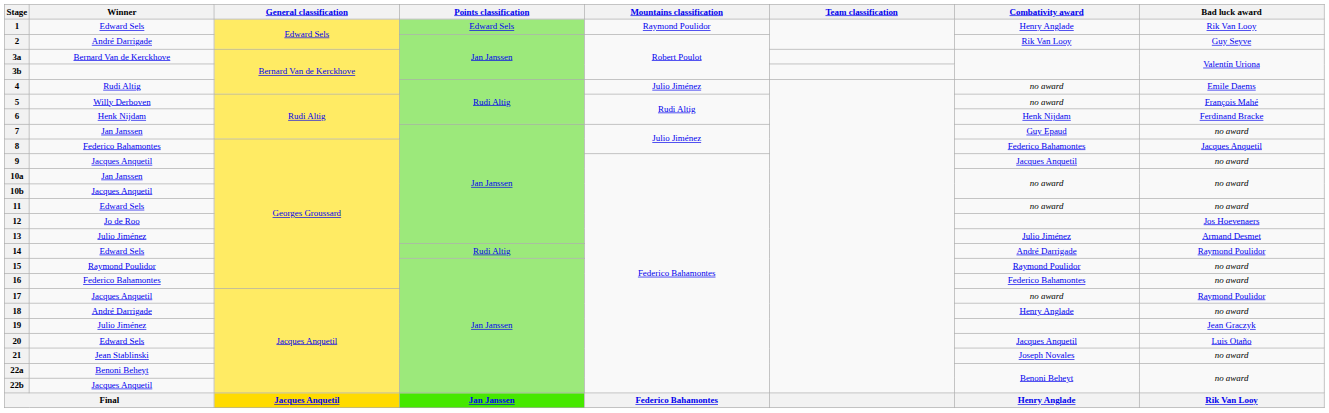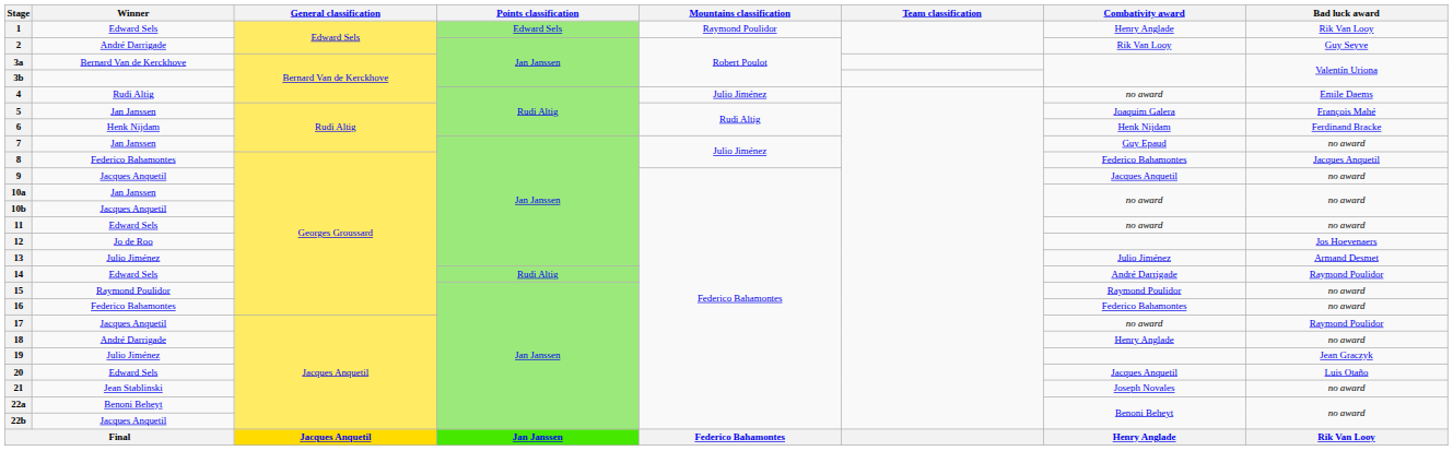 <table class="wikitable" style="text-align:center; font-size:smaller; clear:both;">
 <tr>
 <th scope="col" style="width:1%;">Stage</th>
 <th scope="col" style="width:14%;">Winner</th>
 <th scope="col" style="width:14%;"><a href='#'>General classification</a><br></th>
 <th scope="col" style="width:14%;"><a href='#'>Points classification</a><br></th>
 <th scope="col" style="width:14%;"><a href='#'>Mountains classification</a></th>
 <th scope="col" style="width:14%;"><a href='#'>Team classification</a></th>
 <th scope="col" style="width:14%;"><a href='#'>Combativity award</a></th>
 <th scope="col" style="width:14%;">Bad luck award</th>
 </tr>
 <tr>
 <th scope="row">1</th>
 <td><a href='#'>Edward Sels</a></td>
 <td style="background:#FFEB64;" rowspan="2"><a href='#'>Edward Sels</a></td>
 <td style="background:#9CE97B;"><a href='#'>Edward Sels</a></td>
 <td><a href='#'>Raymond Poulidor</a></td>
 <td rowspan="2"></td>
 <td><a href='#'>Henry Anglade</a></td>
 <td><a href='#'>Rik Van Looy</a></td>
 </tr>
 <tr>
 <th scope="row">2</th>
 <td><a href='#'>André Darrigade</a></td>
 <td style="background:#9CE97B;" rowspan="3"><a href='#'>Jan Janssen</a></td>
 <td rowspan="3"><a href='#'>Robert Poulot</a></td>
 <td><a href='#'>Rik Van Looy</a></td>
 <td><a href='#'>Guy Seyve</a></td>
 </tr>
 <tr>
 <th scope="row">3a</th>
 <td><a href='#'>Bernard Van de Kerckhove</a></td>
 <td style="background:#FFEB64;" rowspan="3"><a href='#'>Bernard Van de Kerckhove</a></td>
 <td></td>
 <td rowspan="2"></td>
 <td rowspan="2"><a href='#'>Valentín Uriona</a></td>
 </tr>
 <tr>
 <th scope="row">3b</th>
 <td></td>
 <td></td>
 </tr>
 <tr>
 <th scope="row">4</th>
 <td><a href='#'>Rudi Altig</a></td>
 <td style="background:#9CE97B;" rowspan="3"><a href='#'>Rudi Altig</a></td>
 <td><a href='#'>Julio Jiménez</a></td>
 <td rowspan="21"></td>
 <td><em>no award</em></td>
 <td><a href='#'>Emile Daems</a></td>
 </tr>
 <tr>
 <th scope="row">5</th>
-<td><a href='#'>Willy Derboven</a></td>
+<td><a href='#'>Jan Janssen</a></td>
 <td style="background:#FFEB64;" rowspan="3"><a href='#'>Rudi Altig</a></td>
 <td rowspan="2"><a href='#'>Rudi Altig</a></td>
-<td><em>no award</em></td>
+<td><a href='#'>Joaquim Galera</a></td>
 <td><a href='#'>François Mahé</a></td>
 </tr>
 <tr>
 <th scope="row">6</th>
 <td><a href='#'>Henk Nijdam</a></td>
 <td><a href='#'>Henk Nijdam</a></td>
 <td><a href='#'>Ferdinand Bracke</a></td>
 </tr>
 <tr>
 <th scope="row">7</th>
 <td><a href='#'>Jan Janssen</a></td>
 <td style="background:#9CE97B;" rowspan="8"><a href='#'>Jan Janssen</a></td>
 <td rowspan="2"><a href='#'>Julio Jiménez</a></td>
 <td><a href='#'>Guy Epaud</a></td>
 <td><em>no award</em></td>
 </tr>
 <tr>
 <th scope="row">8</th>
 <td><a href='#'>Federico Bahamontes</a></td>
 <td style="background:#FFEB64;" rowspan="10"><a href='#'>Georges Groussard</a></td>
 <td><a href='#'>Federico Bahamontes</a></td>
 <td><a href='#'>Jacques Anquetil</a></td>
 </tr>
 <tr>
 <th scope="row">9</th>
 <td><a href='#'>Jacques Anquetil</a></td>
 <td rowspan="16"><a href='#'>Federico Bahamontes</a></td>
 <td><a href='#'>Jacques Anquetil</a></td>
 <td><em>no award</em></td>
 </tr>
 <tr>
 <th scope="row">10a</th>
 <td><a href='#'>Jan Janssen</a></td>
 <td rowspan="2"><em>no award</em></td>
 <td rowspan="2"><em>no award</em></td>
 </tr>
 <tr>
 <th scope="row">10b</th>
 <td><a href='#'>Jacques Anquetil</a></td>
 </tr>
 <tr>
 <th scope="row">11</th>
 <td><a href='#'>Edward Sels</a></td>
 <td><em>no award</em></td>
 <td><em>no award</em></td>
 </tr>
 <tr>
 <th scope="row">12</th>
 <td><a href='#'>Jo de Roo</a></td>
 <td></td>
 <td><a href='#'>Jos Hoevenaers</a></td>
 </tr>
 <tr>
 <th scope="row">13</th>
 <td><a href='#'>Julio Jiménez</a></td>
 <td><a href='#'>Julio Jiménez</a></td>
 <td><a href='#'>Armand Desmet</a></td>
 </tr>
 <tr>
 <th scope="row">14</th>
 <td><a href='#'>Edward Sels</a></td>
 <td style="background:#9CE97B;"><a href='#'>Rudi Altig</a></td>
 <td><a href='#'>André Darrigade</a></td>
 <td><a href='#'>Raymond Poulidor</a></td>
 </tr>
 <tr>
 <th scope="row">15</th>
 <td><a href='#'>Raymond Poulidor</a></td>
 <td style="background:#9CE97B;" rowspan="9"><a href='#'>Jan Janssen</a></td>
 <td><a href='#'>Raymond Poulidor</a></td>
 <td><em>no award</em></td>
 </tr>
 <tr>
 <th scope="row">16</th>
 <td><a href='#'>Federico Bahamontes</a></td>
 <td><a href='#'>Federico Bahamontes</a></td>
 <td><em>no award</em></td>
 </tr>
 <tr>
 <th scope="row">17</th>
 <td><a href='#'>Jacques Anquetil</a></td>
 <td style="background:#FFEB64;" rowspan="7"><a href='#'>Jacques Anquetil</a></td>
 <td><em>no award</em></td>
 <td><a href='#'>Raymond Poulidor</a></td>
 </tr>
 <tr>
 <th scope="row">18</th>
 <td><a href='#'>André Darrigade</a></td>
 <td><a href='#'>Henry Anglade</a></td>
 <td><em>no award</em></td>
 </tr>
 <tr>
 <th scope="row">19</th>
 <td><a href='#'>Julio Jiménez</a></td>
 <td></td>
 <td><a href='#'>Jean Graczyk</a></td>
 </tr>
 <tr>
 <th scope="row">20</th>
 <td><a href='#'>Edward Sels</a></td>
 <td><a href='#'>Jacques Anquetil</a></td>
 <td><a href='#'>Luis Otaño</a></td>
 </tr>
 <tr>
 <th scope="row">21</th>
 <td><a href='#'>Jean Stablinski</a></td>
 <td><a href='#'>Joseph Novales</a></td>
 <td><em>no award</em></td>
 </tr>
 <tr>
 <th scope="row">22a</th>
 <td><a href='#'>Benoni Beheyt</a></td>
 <td rowspan="2"><a href='#'>Benoni Beheyt</a></td>
 <td rowspan="2"><em>no award</em></td>
 </tr>
 <tr>
 <th scope="row">22b</th>
 <td><a href='#'>Jacques Anquetil</a></td>
 </tr>
 <tr>
 <th colspan="2">Final</th>
 <th style="background:#FFDB00;"><a href='#'>Jacques Anquetil</a></th>
 <th style="background:#46E800;"><a href='#'>Jan Janssen</a></th>
 <th><a href='#'>Federico Bahamontes</a></th>
 <th></th>
 <th><a href='#'>Henry Anglade</a></th>
 <th><a href='#'>Rik Van Looy</a></th>
 </tr>
 </table>
